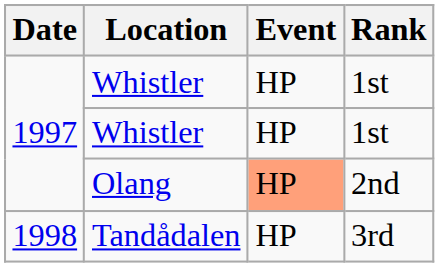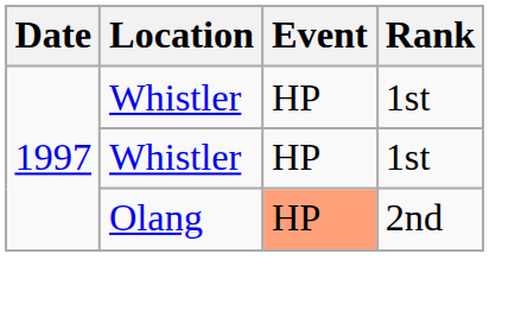 <table class="wikitable">
 <tr>
 <th>Date</th>
 <th>Location</th>
 <th>Event</th>
 <th>Rank</th>
 </tr>
 <tr>
 <td rowspan=3><a href='#'>1997</a></td>
 <td> <a href='#'>Whistler</a></td>
 <td>HP</td>
 <td>1st</td>
 </tr>
 <tr>
 <td> <a href='#'>Whistler</a></td>
 <td>HP</td>
 <td>1st</td>
 </tr>
 <tr>
 <td> <a href='#'>Olang</a></td>
 <td style="background: lightsalmon;">HP</td>
 <td>2nd</td>
 </tr>
-<tr>
-<td><a href='#'>1998</a></td>
-<td> <a href='#'>Tandådalen</a></td>
-<td>HP</td>
-<td>3rd</td>
-</tr>
 </table>
